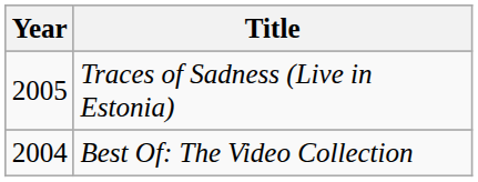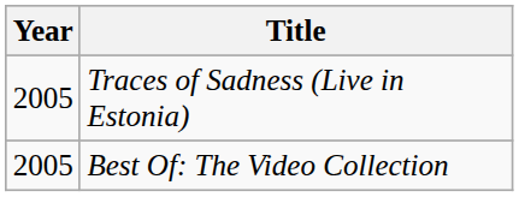 <table class="wikitable" style="font-size: 95%;">
 <tr>
 <th width="20">Year</th>
 <th width="210">Title</th>
 </tr>
 <tr>
 <td>2005</td>
 <td><em>Traces of Sadness (Live in Estonia)</em></td>
 </tr>
 <tr>
-<td>2004</td>
+<td>2005</td>
 <td><em>Best Of: The Video Collection</em></td>
 </tr>
 </table>
